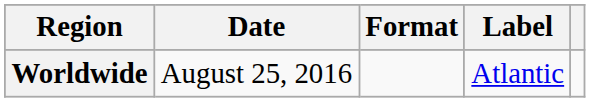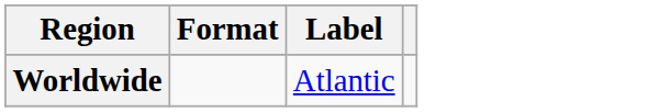 <table class="wikitable plainrowheaders">
 <tr>
 <th scope="col">Region</th>
-<th scope="col">Date</th>
 <th scope="col">Format</th>
 <th scope="col">Label</th>
 <th scope="col"></th>
 </tr>
 <tr>
 <th scope="row">Worldwide</th>
-<td>August 25, 2016</td>
 <td></td>
 <td><a href='#'>Atlantic</a></td>
 <td></td>
 </tr>
 </table>
